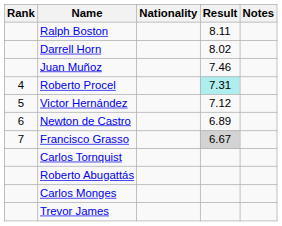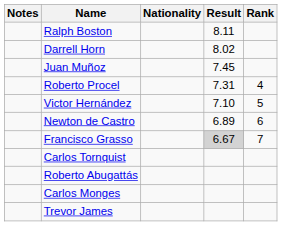 <table class="wikitable sortable" style="text-align:center">
 <tr>
-<th>Rank</th>
+<th>Notes</th>
 <th>Name</th>
 <th>Nationality</th>
 <th>Result</th>
-<th>Notes</th>
+<th>Rank</th>
 </tr>
 <tr>
 <td></td>
 <td align=left><a href='#'>Ralph Boston</a></td>
 <td align=left></td>
 <td>8.11</td>
 <td></td>
 </tr>
 <tr>
 <td></td>
 <td align=left><a href='#'>Darrell Horn</a></td>
 <td align=left></td>
 <td>8.02</td>
 <td></td>
 </tr>
 <tr>
 <td></td>
 <td align=left><a href='#'>Juan Muñoz</a></td>
 <td align=left></td>
-<td>7.46</td>
+<td>7.45</td>
 <td></td>
 </tr>
 <tr>
-<td>4</td>
+<td></td>
 <td align=left><a href='#'>Roberto Procel</a></td>
 <td align=left></td>
-<td style="background: paleturquoise;">7.31</td>
-<td></td>
+<td>7.31</td>
+<td>4</td>
 </tr>
 <tr>
-<td>5</td>
+<td></td>
 <td align=left><a href='#'>Victor Hernández</a></td>
 <td align=left></td>
-<td>7.12</td>
-<td></td>
+<td>7.10</td>
+<td>5</td>
 </tr>
 <tr>
-<td>6</td>
+<td></td>
 <td align=left><a href='#'>Newton de Castro</a></td>
 <td align=left></td>
 <td>6.89</td>
-<td></td>
+<td>6</td>
 </tr>
 <tr>
-<td>7</td>
+<td></td>
 <td align=left><a href='#'>Francisco Grasso</a></td>
 <td align=left></td>
 <td style="background: lightgrey;">6.67</td>
-<td></td>
+<td>7</td>
 </tr>
 <tr>
 <td></td>
 <td align=left><a href='#'>Carlos Tornquist</a></td>
 <td align=left></td>
 <td></td>
 <td></td>
 </tr>
 <tr>
 <td></td>
 <td align=left><a href='#'>Roberto Abugattás</a></td>
 <td align=left></td>
 <td></td>
 <td></td>
 </tr>
 <tr>
 <td></td>
 <td align=left><a href='#'>Carlos Monges</a></td>
 <td align=left></td>
 <td></td>
 <td></td>
 </tr>
 <tr>
 <td></td>
 <td align=left><a href='#'>Trevor James</a></td>
 <td align=left></td>
 <td></td>
 <td></td>
 </tr>
 </table>
